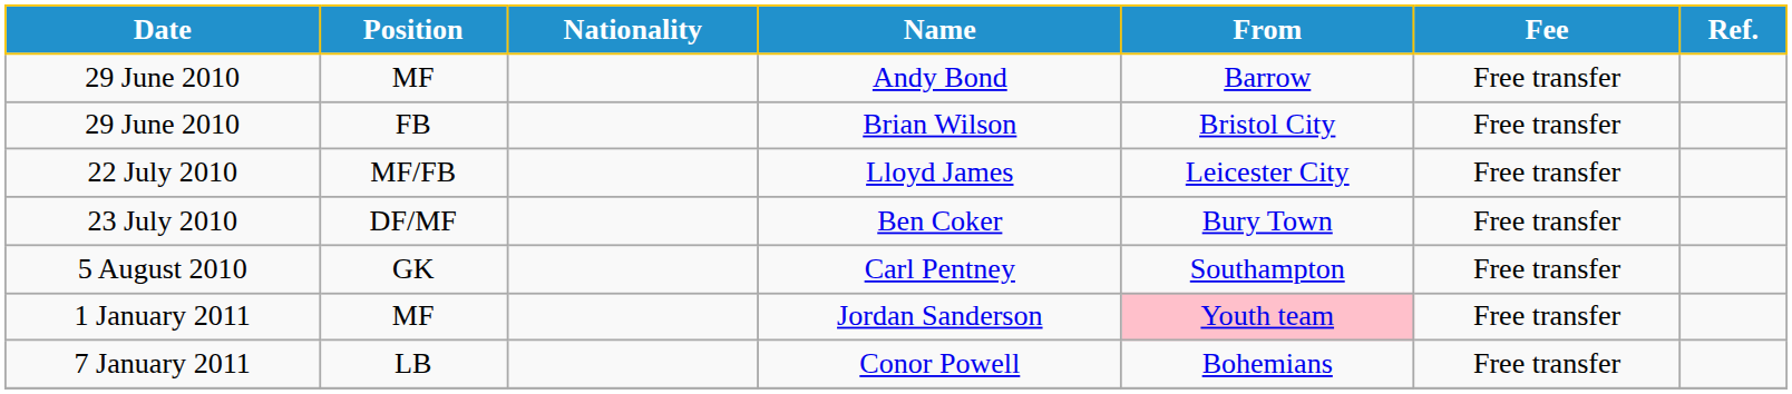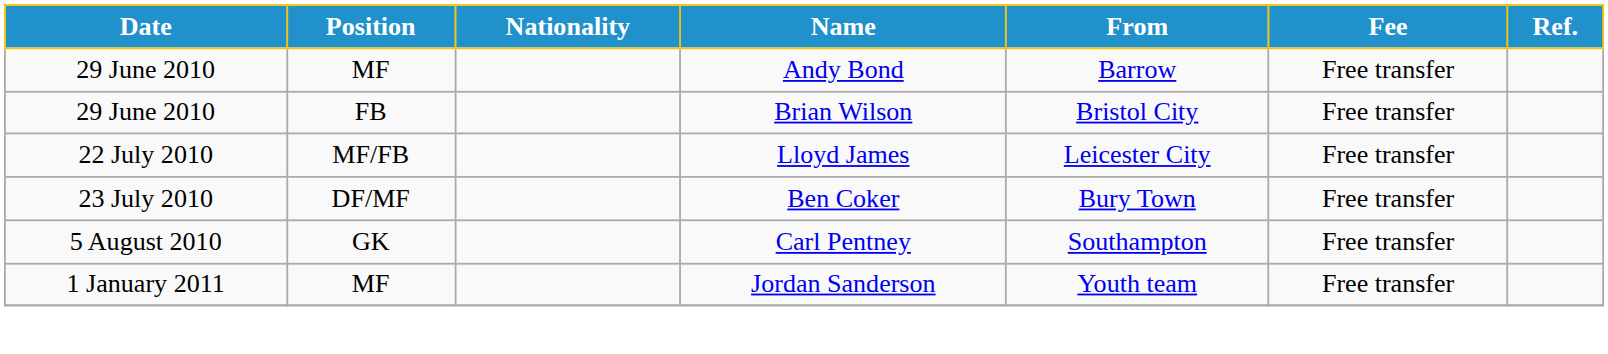 <table class="wikitable" style="text-align:center; font-size:90%; width:100%;">
 <tr>
 <th style="background:#2191CC; color:white; border:1px solid #F7C408; text-align:center;">Date</th>
 <th style="background:#2191CC; color:white; border:1px solid #F7C408; text-align:center;">Position</th>
 <th style="background:#2191CC; color:white; border:1px solid #F7C408; text-align:center;">Nationality</th>
 <th style="background:#2191CC; color:white; border:1px solid #F7C408; text-align:center;">Name</th>
 <th style="background:#2191CC; color:white; border:1px solid #F7C408; text-align:center;">From</th>
 <th style="background:#2191CC; color:white; border:1px solid #F7C408; text-align:center;">Fee</th>
 <th style="background:#2191CC; color:white; border:1px solid #F7C408; text-align:center;">Ref.</th>
 </tr>
 <tr>
 <td>29 June 2010</td>
 <td>MF</td>
 <td></td>
 <td><a href='#'>Andy Bond</a></td>
 <td> <a href='#'>Barrow</a></td>
 <td>Free transfer</td>
 <td></td>
 </tr>
 <tr>
 <td>29 June 2010</td>
 <td>FB</td>
 <td></td>
 <td><a href='#'>Brian Wilson</a></td>
 <td> <a href='#'>Bristol City</a></td>
 <td>Free transfer</td>
 <td></td>
 </tr>
 <tr>
 <td>22 July 2010</td>
 <td>MF/FB</td>
 <td></td>
 <td><a href='#'>Lloyd James</a></td>
 <td> <a href='#'>Leicester City</a></td>
 <td>Free transfer</td>
 <td></td>
 </tr>
 <tr>
 <td>23 July 2010</td>
 <td>DF/MF</td>
 <td></td>
 <td><a href='#'>Ben Coker</a></td>
 <td> <a href='#'>Bury Town</a></td>
 <td>Free transfer</td>
 <td></td>
 </tr>
 <tr>
 <td>5 August 2010</td>
 <td>GK</td>
 <td></td>
 <td><a href='#'>Carl Pentney</a></td>
 <td> <a href='#'>Southampton</a></td>
 <td>Free transfer</td>
 <td></td>
 </tr>
 <tr>
 <td>1 January 2011</td>
 <td>MF</td>
 <td></td>
 <td><a href='#'>Jordan Sanderson</a></td>
-<td style="background: pink;"><a href='#'>Youth team</a></td>
-<td>Free transfer</td>
-<td></td>
-</tr>
-<tr>
-<td>7 January 2011</td>
-<td>LB</td>
-<td></td>
-<td><a href='#'>Conor Powell</a></td>
-<td> <a href='#'>Bohemians</a></td>
+<td><a href='#'>Youth team</a></td>
 <td>Free transfer</td>
 <td></td>
 </tr>
 <tr>
 </tr>
 </table>
